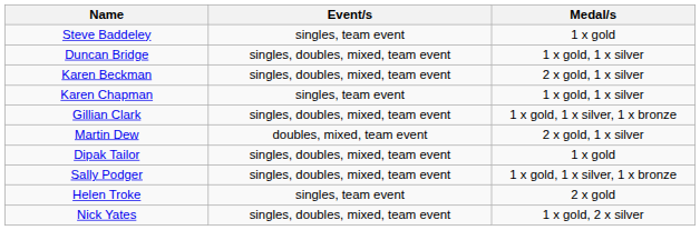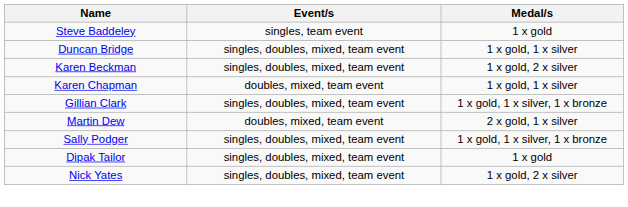 <table class="wikitable" style="text-align: center">
 <tr>
 <th width=250>Name</th>
 <th width=350>Event/s</th>
 <th width=250>Medal/s</th>
 </tr>
 <tr>
 <td><a href='#'>Steve Baddeley</a></td>
 <td>singles, team event</td>
 <td>1 x gold</td>
 </tr>
 <tr>
 <td><a href='#'>Duncan Bridge</a></td>
 <td>singles, doubles, mixed, team event</td>
 <td>1 x gold, 1 x silver</td>
 </tr>
 <tr>
 <td><a href='#'>Karen Beckman</a></td>
 <td>singles, doubles, mixed, team event</td>
-<td>2 x gold, 1 x silver</td>
+<td>1 x gold, 2 x silver</td>
 </tr>
 <tr>
 <td><a href='#'>Karen Chapman</a></td>
-<td>singles, team event</td>
+<td>doubles, mixed, team event</td>
 <td>1 x gold, 1 x silver</td>
 </tr>
 <tr>
 <td><a href='#'>Gillian Clark</a></td>
 <td>singles, doubles, mixed, team event</td>
 <td>1 x gold, 1 x silver, 1 x bronze</td>
 </tr>
 <tr>
 <td><a href='#'>Martin Dew</a></td>
 <td>doubles, mixed, team event</td>
 <td>2 x gold, 1 x silver</td>
 </tr>
 <tr>
-<td><a href='#'>Dipak Tailor</a></td>
-<td>singles, doubles, mixed, team event</td>
-<td>1 x gold</td>
-</tr>
-<tr>
 <td><a href='#'>Sally Podger</a></td>
 <td>singles, doubles, mixed, team event</td>
 <td>1 x gold, 1 x silver, 1 x bronze</td>
 </tr>
 <tr>
-<td><a href='#'>Helen Troke</a></td>
-<td>singles, team event</td>
-<td>2 x gold</td>
+<td><a href='#'>Dipak Tailor</a></td>
+<td>singles, doubles, mixed, team event</td>
+<td>1 x gold</td>
 </tr>
 <tr>
 <td><a href='#'>Nick Yates</a></td>
 <td>singles, doubles, mixed, team event</td>
 <td>1 x gold, 2 x silver</td>
 </tr>
 </table>
